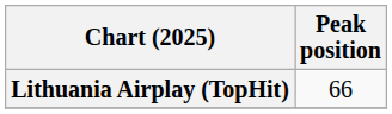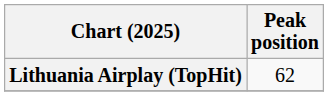 <table class="wikitable plainrowheaders" style="text-align:center">
 <tr>
 <th scope="col">Chart (2025)</th>
 <th scope="col">Peak<br>position</th>
 </tr>
 <tr>
 <th scope="row">Lithuania Airplay (TopHit)</th>
-<td>66</td>
+<td>62</td>
 </tr>
 <tr>
 </tr>
 </table>
